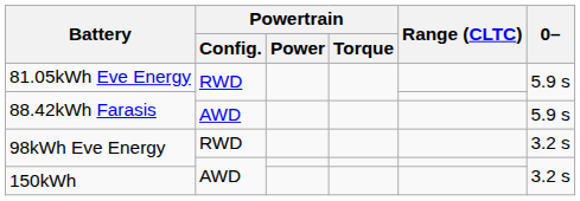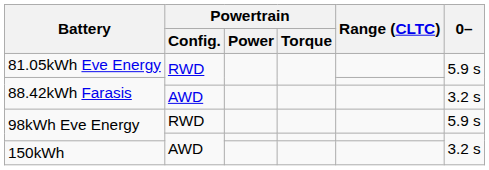 <table class="wikitable">
 <tr>
 <th rowspan="2">Battery</th>
 <th colspan="3">Powertrain</th>
 <th rowspan="2">Range (<a href='#'>CLTC</a>)</th>
 <th rowspan="2">0–</th>
 </tr>
 <tr>
 <th>Config.</th>
 <th>Power</th>
 <th>Torque</th>
 </tr>
 <tr>
 <td>81.05kWh <a href='#'>Eve Energy</a></td>
 <td rowspan="2"><a href='#'>RWD</a></td>
 <td rowspan="2"></td>
 <td rowspan="2"></td>
 <td></td>
 <td rowspan="2">5.9 s</td>
 </tr>
 <tr>
 <td rowspan="2">88.42kWh <a href='#'>Farasis</a></td>
 <td></td>
 </tr>
 <tr>
 <td><a href='#'>AWD</a></td>
 <td></td>
 <td></td>
 <td></td>
-<td>5.9 s</td>
+<td>3.2 s</td>
 </tr>
 <tr>
 <td rowspan="2">98kWh Eve Energy</td>
 <td>RWD</td>
 <td></td>
 <td></td>
 <td></td>
-<td>3.2 s</td>
+<td>5.9 s</td>
 </tr>
 <tr>
 <td rowspan="2">AWD</td>
 <td></td>
 <td></td>
 <td></td>
 <td rowspan="2">3.2 s</td>
 </tr>
 <tr>
 <td>150kWh</td>
 <td></td>
 <td></td>
 <td></td>
 </tr>
 </table>
